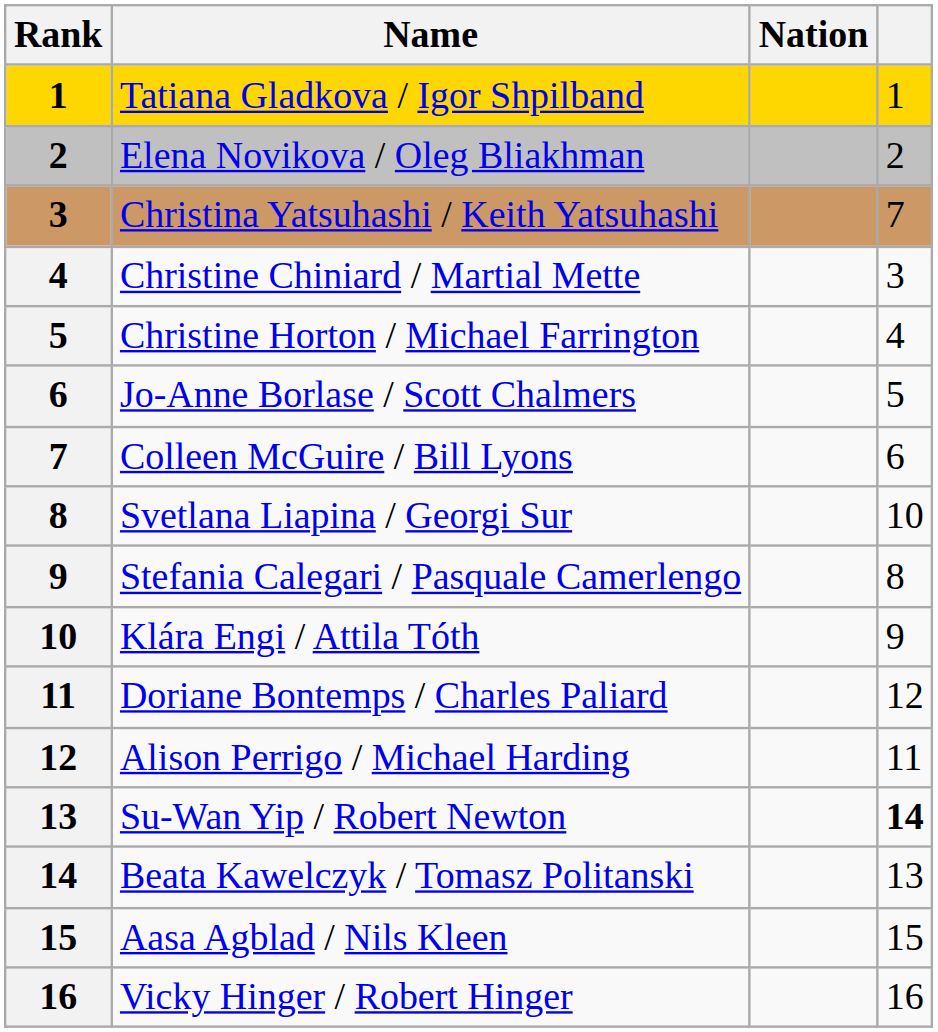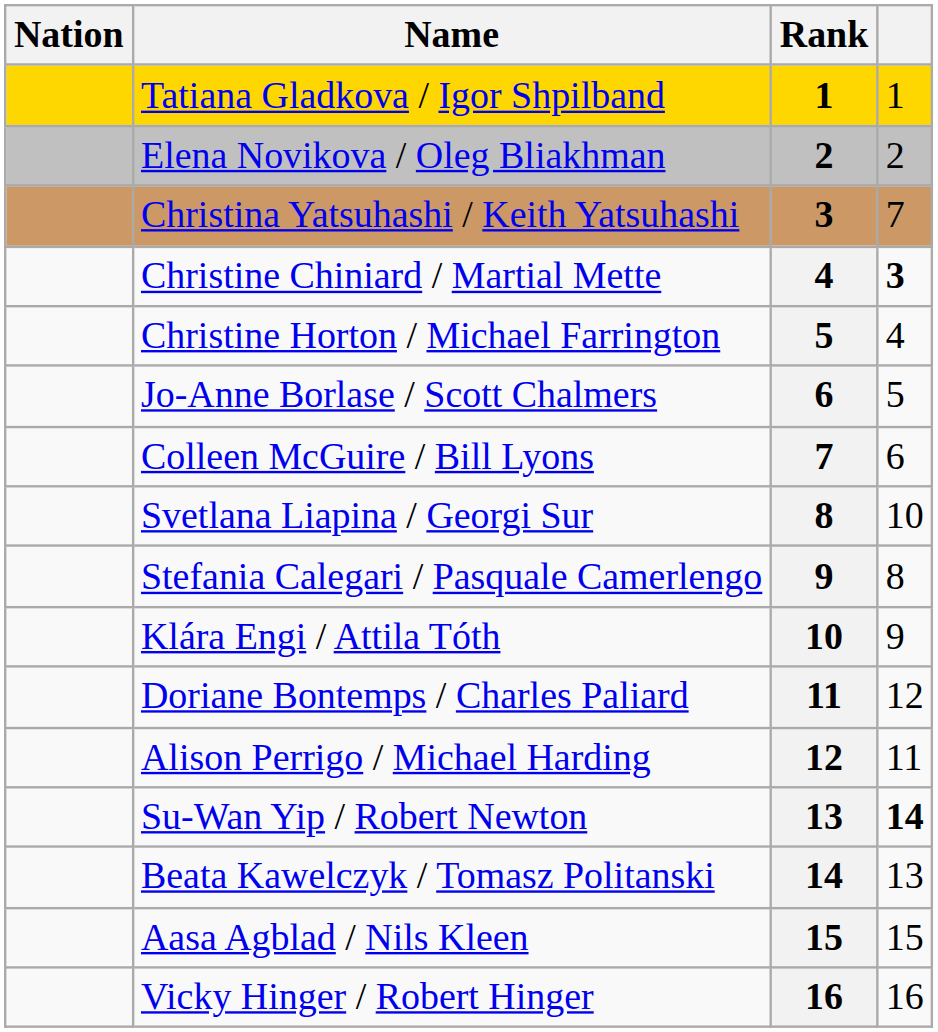 <table class="wikitable sortable">
 <tr>
+<th>Nation</th>
+<th>Name</th>
 <th>Rank</th>
-<th>Name</th>
-<th>Nation</th>
 <th></th>
 </tr>
 <tr bgcolor=gold>
+<td></td>
+<td><a href='#'>Tatiana Gladkova</a> / <a href='#'>Igor Shpilband</a></td>
 <td align=center><strong>1</strong></td>
-<td><a href='#'>Tatiana Gladkova</a> / <a href='#'>Igor Shpilband</a></td>
-<td></td>
 <td>1</td>
 </tr>
 <tr bgcolor=silver>
+<td></td>
+<td><a href='#'>Elena Novikova</a> / <a href='#'>Oleg Bliakhman</a></td>
 <td align=center><strong>2</strong></td>
-<td><a href='#'>Elena Novikova</a> / <a href='#'>Oleg Bliakhman</a></td>
-<td></td>
 <td>2</td>
 </tr>
 <tr bgcolor=cc9966>
+<td></td>
+<td><a href='#'>Christina Yatsuhashi</a> / <a href='#'>Keith Yatsuhashi</a></td>
 <td align=center><strong>3</strong></td>
-<td><a href='#'>Christina Yatsuhashi</a> / <a href='#'>Keith Yatsuhashi</a></td>
-<td></td>
 <td>7</td>
 </tr>
 <tr>
+<td></td>
+<td><a href='#'>Christine Chiniard</a> / <a href='#'>Martial Mette</a></td>
 <th>4</th>
-<td><a href='#'>Christine Chiniard</a> / <a href='#'>Martial Mette</a></td>
-<td></td>
-<td>3</td>
+<td><strong>3</strong></td>
 </tr>
 <tr>
+<td></td>
+<td><a href='#'>Christine Horton</a> / <a href='#'>Michael Farrington</a></td>
 <th>5</th>
-<td><a href='#'>Christine Horton</a> / <a href='#'>Michael Farrington</a></td>
-<td></td>
 <td>4</td>
 </tr>
 <tr>
+<td></td>
+<td><a href='#'>Jo-Anne Borlase</a> / <a href='#'>Scott Chalmers</a></td>
 <th>6</th>
-<td><a href='#'>Jo-Anne Borlase</a> / <a href='#'>Scott Chalmers</a></td>
-<td></td>
 <td>5</td>
 </tr>
 <tr>
+<td></td>
+<td><a href='#'>Colleen McGuire</a> / <a href='#'>Bill Lyons</a></td>
 <th>7</th>
-<td><a href='#'>Colleen McGuire</a> / <a href='#'>Bill Lyons</a></td>
-<td></td>
 <td>6</td>
 </tr>
 <tr>
+<td></td>
+<td><a href='#'>Svetlana Liapina</a> / <a href='#'>Georgi Sur</a></td>
 <th>8</th>
-<td><a href='#'>Svetlana Liapina</a> / <a href='#'>Georgi Sur</a></td>
-<td></td>
 <td>10</td>
 </tr>
 <tr>
+<td></td>
+<td><a href='#'>Stefania Calegari</a> / <a href='#'>Pasquale Camerlengo</a></td>
 <th>9</th>
-<td><a href='#'>Stefania Calegari</a> / <a href='#'>Pasquale Camerlengo</a></td>
-<td></td>
 <td>8</td>
 </tr>
 <tr>
+<td></td>
+<td><a href='#'>Klára Engi</a> / <a href='#'>Attila Tóth</a></td>
 <th>10</th>
-<td><a href='#'>Klára Engi</a> / <a href='#'>Attila Tóth</a></td>
-<td></td>
 <td>9</td>
 </tr>
 <tr>
+<td></td>
+<td><a href='#'>Doriane Bontemps</a> / <a href='#'>Charles Paliard</a></td>
 <th>11</th>
-<td><a href='#'>Doriane Bontemps</a> / <a href='#'>Charles Paliard</a></td>
-<td></td>
 <td>12</td>
 </tr>
 <tr>
+<td></td>
+<td><a href='#'>Alison Perrigo</a> / <a href='#'>Michael Harding</a></td>
 <th>12</th>
-<td><a href='#'>Alison Perrigo</a> / <a href='#'>Michael Harding</a></td>
-<td></td>
 <td>11</td>
 </tr>
 <tr>
+<td></td>
+<td><a href='#'>Su-Wan Yip</a> / <a href='#'>Robert Newton</a></td>
 <th>13</th>
-<td><a href='#'>Su-Wan Yip</a> / <a href='#'>Robert Newton</a></td>
-<td></td>
 <td><strong>14</strong></td>
 </tr>
 <tr>
+<td></td>
+<td><a href='#'>Beata Kawelczyk</a> / <a href='#'>Tomasz Politanski</a></td>
 <th>14</th>
-<td><a href='#'>Beata Kawelczyk</a> / <a href='#'>Tomasz Politanski</a></td>
-<td></td>
 <td>13</td>
 </tr>
 <tr>
+<td></td>
+<td><a href='#'>Aasa Agblad</a> / <a href='#'>Nils Kleen</a></td>
 <th>15</th>
-<td><a href='#'>Aasa Agblad</a> / <a href='#'>Nils Kleen</a></td>
-<td></td>
 <td>15</td>
 </tr>
 <tr>
+<td></td>
+<td><a href='#'>Vicky Hinger</a> / <a href='#'>Robert Hinger</a></td>
 <th>16</th>
-<td><a href='#'>Vicky Hinger</a> / <a href='#'>Robert Hinger</a></td>
-<td></td>
 <td>16</td>
 </tr>
 </table>
